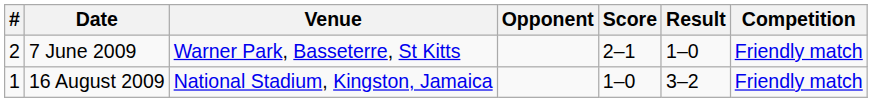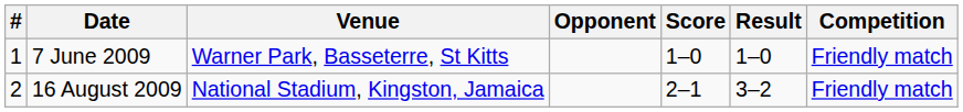 <table class="wikitable">
 <tr>
 <th>#</th>
 <th>Date</th>
 <th>Venue</th>
 <th>Opponent</th>
 <th>Score</th>
 <th>Result</th>
 <th>Competition</th>
 </tr>
 <tr>
-<td>2</td>
+<td>1</td>
 <td>7 June 2009</td>
 <td><a href='#'>Warner Park</a>, <a href='#'>Basseterre</a>, <a href='#'>St Kitts</a></td>
 <td></td>
-<td>2–1</td>
+<td>1–0</td>
 <td>1–0</td>
 <td><a href='#'>Friendly match</a></td>
 </tr>
 <tr>
-<td>1</td>
+<td>2</td>
 <td>16 August 2009</td>
 <td><a href='#'>National Stadium</a>, <a href='#'>Kingston, Jamaica</a></td>
 <td></td>
-<td>1–0</td>
+<td>2–1</td>
 <td>3–2</td>
 <td><a href='#'>Friendly match</a></td>
 </tr>
 </table>
